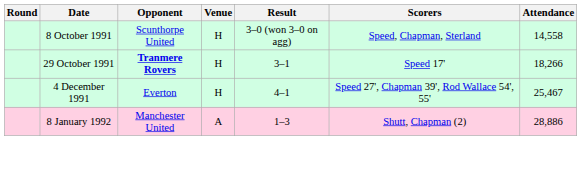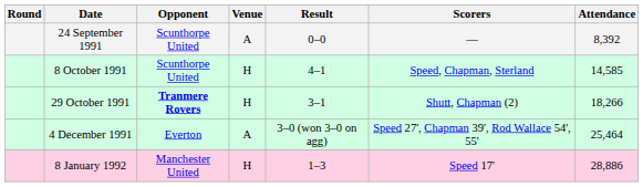 <table class="wikitable sortable" style="text-align:center;">
 <tr>
 <th>Round</th>
 <th>Date</th>
 <th>Opponent</th>
 <th>Venue</th>
 <th>Result</th>
 <th class="unsortable">Scorers</th>
 <th>Attendance</th>
 </tr>
+<tr style="background-color: #f3f3f3;">
+<td></td>
+<td>24 September 1991</td>
+<td><a href='#'>Scunthorpe United</a></td>
+<td>A</td>
+<td>0–0</td>
+<td>—</td>
+<td>8,392</td>
+</tr>
 <tr style="background-color: #d0ffe3;">
 <td></td>
 <td>8 October 1991</td>
 <td><a href='#'>Scunthorpe United</a></td>
 <td>H</td>
-<td>3–0 (won 3–0 on agg)</td>
+<td>4–1</td>
 <td><a href='#'>Speed</a>, <a href='#'>Chapman</a>, <a href='#'>Sterland</a></td>
-<td>14,558</td>
+<td>14,585</td>
 </tr>
 <tr style="background-color: #d0ffe3;">
 <td></td>
 <td>29 October 1991</td>
 <td><strong><a href='#'>Tranmere Rovers</a></strong></td>
 <td>H</td>
 <td>3–1</td>
-<td><a href='#'>Speed</a> 17'</td>
+<td><a href='#'>Shutt</a>, <a href='#'>Chapman</a> (2)</td>
 <td>18,266</td>
 </tr>
 <tr style="background-color: #d0ffe3;">
 <td></td>
 <td>4 December 1991</td>
 <td><a href='#'>Everton</a></td>
-<td>H</td>
-<td>4–1</td>
+<td>A</td>
+<td>3–0 (won 3–0 on agg)</td>
 <td><a href='#'>Speed</a> 27', <a href='#'>Chapman</a> 39', <a href='#'>Rod Wallace</a> 54', 55'</td>
-<td>25,467</td>
+<td>25,464</td>
 </tr>
 <tr style="background-color: #ffd0e3;">
 <td></td>
 <td>8 January 1992</td>
 <td><a href='#'>Manchester United</a></td>
-<td>A</td>
+<td>H</td>
 <td>1–3</td>
-<td><a href='#'>Shutt</a>, <a href='#'>Chapman</a> (2)</td>
+<td><a href='#'>Speed</a> 17'</td>
 <td>28,886</td>
 </tr>
 </table>
